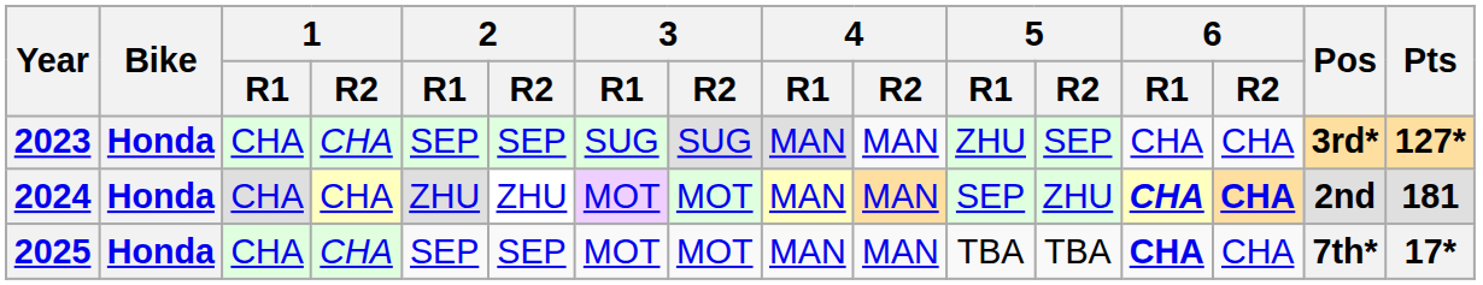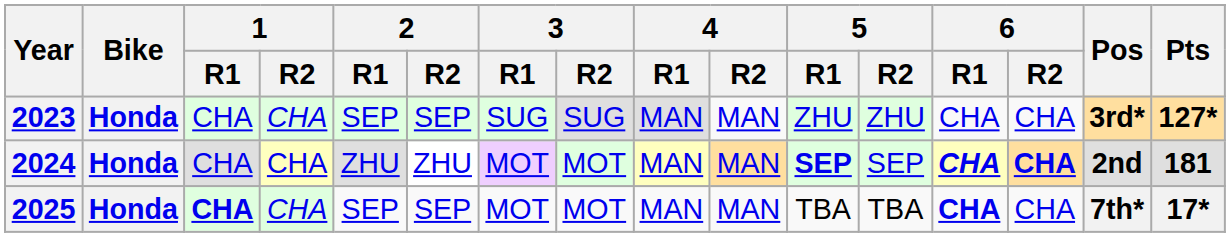 <table class="wikitable" style="text-align:center; font-size:90%">
 <tr>
 <th valign="middle" rowspan=2>Year</th>
 <th valign="middle" rowspan=2>Bike</th>
 <th colspan=2>1</th>
 <th colspan=2>2</th>
 <th colspan=2>3</th>
 <th colspan=2>4</th>
 <th colspan=2>5</th>
 <th colspan=2>6</th>
 <th rowspan=2>Pos</th>
 <th rowspan=2>Pts</th>
 </tr>
 <tr>
 <th>R1</th>
 <th>R2</th>
 <th>R1</th>
 <th>R2</th>
 <th>R1</th>
 <th>R2</th>
 <th>R1</th>
 <th>R2</th>
 <th>R1</th>
 <th>R2</th>
 <th>R1</th>
 <th>R2</th>
 </tr>
 <tr>
 <th><a href='#'>2023</a></th>
 <th><a href='#'>Honda</a></th>
 <td style="background:#dfffdf;"><a href='#'>CHA</a><br></td>
 <td style="background:#dfffdf;"><em><a href='#'>CHA</a></em><br></td>
 <td style="background:#dfffdf;"><a href='#'>SEP</a><br></td>
 <td style="background:#dfffdf;"><a href='#'>SEP</a><br></td>
 <td style="background:#dfffdf;"><a href='#'>SUG</a><br></td>
 <td style="background:#dfdfdf;"><a href='#'>SUG</a><br></td>
 <td style="background:#dfdfdf;"><a href='#'>MAN</a><br></td>
 <td style="background:#;"><a href='#'>MAN</a><br></td>
 <td style="background:#dfffdf;"><a href='#'>ZHU</a><br></td>
-<td style="background:#dfffdf;"><a href='#'>SEP</a><br></td>
+<td style="background:#dfffdf;"><a href='#'>ZHU</a><br></td>
 <td style="background:#;"><a href='#'>CHA</a><br></td>
 <td style="background:#;"><a href='#'>CHA</a><br></td>
 <th style="background:#ffdf9f;">3rd*</th>
 <th style="background:#ffdf9f;">127*</th>
 </tr>
 <tr>
 <th><a href='#'>2024</a></th>
 <th><a href='#'>Honda</a></th>
 <td style="background:#dfdfdf;"><a href='#'>CHA</a><br></td>
 <td style="background:#ffffbf;"><a href='#'>CHA</a><br></td>
 <td style="background:#dfdfdf;"><a href='#'>ZHU</a><br></td>
 <td style="background:#ffffff;"><a href='#'>ZHU</a><br></td>
 <td style="background:#efcfff;"><a href='#'>MOT</a><br></td>
 <td style="background:#dfffdf;"><a href='#'>MOT</a><br></td>
 <td style="background:#ffffbf;"><a href='#'>MAN</a><br></td>
 <td style="background:#ffdf9f;"><a href='#'>MAN</a><br></td>
+<td style="background:#dfffdf;"><strong><a href='#'>SEP</a><br></strong></td>
 <td style="background:#dfffdf;"><a href='#'>SEP</a><br></td>
-<td style="background:#dfffdf;"><a href='#'>ZHU</a><br></td>
 <td style="background:#ffffbf;"><strong><em><a href='#'>CHA</a></em></strong><br></td>
 <td style="background:#ffdf9f;"><strong><a href='#'>CHA</a></strong><br></td>
 <th style="background:#dfdfdf;">2nd</th>
 <th style="background:#dfdfdf;">181</th>
 </tr>
 <tr>
 <th><a href='#'>2025</a></th>
 <th><a href='#'>Honda</a></th>
-<td style="background:#dfffdf;"><a href='#'>CHA</a><br></td>
+<td style="background:#dfffdf;"><strong><a href='#'>CHA</a><br></strong></td>
 <td style="background:#dfffdf;"><em><a href='#'>CHA</a></em><br></td>
 <td style="background:#;"><a href='#'>SEP</a><br></td>
 <td style="background:#;"><a href='#'>SEP</a><br></td>
 <td style="background:#;"><a href='#'>MOT</a><br></td>
 <td style="background:#;"><a href='#'>MOT</a><br></td>
 <td style="background:#;"><a href='#'>MAN</a><br></td>
 <td style="background:#;"><a href='#'>MAN</a><br></td>
 <td style="background:#;">TBA<br></td>
 <td style="background:#;">TBA<br></td>
 <td style="background:#;"><strong><a href='#'>CHA</a><br></strong></td>
 <td style="background:#;"><a href='#'>CHA</a><br></td>
 <th>7th*</th>
 <th>17*</th>
 </tr>
 </table>
